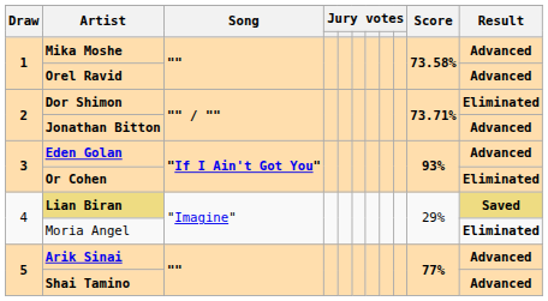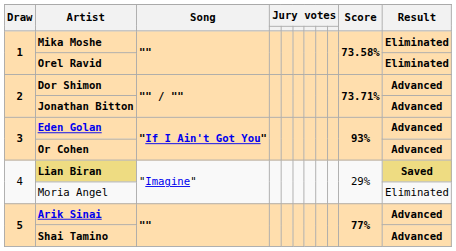 <table class="sortable wikitable" style="margin: 1em auto 1em auto; text-align:center; font-size:90%; line-height:18px;">
 <tr>
 </tr>
 <tr>
 <th rowspan="2">Draw</th>
 <th rowspan="2">Artist</th>
 <th rowspan="2">Song</th>
 <th colspan="6" class="unsortable">Jury votes</th>
 <th rowspan="2">Score</th>
 <th rowspan="2">Result</th>
 </tr>
 <tr>
 <th class="unsortable"></th>
 <th class="unsortable"></th>
 <th class="unsortable"></th>
 <th class="unsortable"></th>
 <th class="unsortable"></th>
 <th class="unsortable"></th>
 </tr>
 <tr style="font-weight:bold; background:navajowhite;">
 <td rowspan="2">1</td>
 <td align="left">Mika Moshe</td>
 <td align="left" rowspan="2">""</td>
 <td rowspan="2"></td>
 <td rowspan="2"></td>
 <td rowspan="2"></td>
 <td rowspan="2"></td>
 <td rowspan="2"></td>
 <td rowspan="2"></td>
 <td rowspan="2">73.58%</td>
-<td>Advanced</td>
+<td>Eliminated</td>
 </tr>
 <tr style="font-weight:bold; background:navajowhite;">
 <td align="left">Orel Ravid</td>
-<td>Advanced</td>
+<td>Eliminated</td>
 </tr>
 <tr style="font-weight:bold; background:navajowhite;">
 <td rowspan="2">2</td>
 <td align="left">Dor Shimon</td>
 <td align="left" rowspan="2">"" / ""</td>
 <td rowspan="2"></td>
 <td rowspan="2"></td>
 <td rowspan="2"></td>
 <td rowspan="2"></td>
 <td rowspan="2"></td>
 <td rowspan="2"></td>
 <td rowspan="2">73.71%</td>
-<td>Eliminated</td>
+<td>Advanced</td>
 </tr>
 <tr style="font-weight:bold; background:navajowhite;">
 <td align="left">Jonathan Bitton</td>
 <td>Advanced</td>
 </tr>
 <tr style="font-weight:bold; background:navajowhite;">
 <td rowspan="2">3</td>
 <td align="left"><a href='#'>Eden Golan</a></td>
 <td align="left" rowspan="2">"<a href='#'>If I Ain't Got You</a>"</td>
 <td rowspan="2"></td>
 <td rowspan="2"></td>
 <td rowspan="2"></td>
 <td rowspan="2"></td>
 <td rowspan="2"></td>
 <td rowspan="2"></td>
 <td rowspan="2">93%</td>
 <td>Advanced</td>
 </tr>
 <tr style="font-weight:bold; background:navajowhite;">
 <td align="left">Or Cohen</td>
-<td>Eliminated</td>
+<td>Advanced</td>
 </tr>
 <tr>
 <td rowspan="2">4</td>
 <td align="left" style="font-weight:bold; background:#eedc82;">Lian Biran</td>
 <td align="left" rowspan="2">"<a href='#'>Imagine</a>"</td>
 <td rowspan="2"></td>
 <td rowspan="2"></td>
 <td rowspan="2"></td>
 <td rowspan="2"></td>
 <td rowspan="2"></td>
 <td rowspan="2"></td>
 <td rowspan="2">29%</td>
 <td style="font-weight:bold; background:#eedc82;">Saved</td>
 </tr>
 <tr>
 <td align="left">Moria Angel</td>
-<td><strong>Eliminated</strong></td>
+<td>Eliminated</td>
 </tr>
 <tr style="font-weight:bold; background:navajowhite;">
 <td rowspan="2">5</td>
 <td align="left"><a href='#'>Arik Sinai</a></td>
 <td align="left" rowspan="2">""</td>
 <td rowspan="2"></td>
 <td rowspan="2"></td>
 <td rowspan="2"></td>
 <td rowspan="2"></td>
 <td rowspan="2"></td>
 <td rowspan="2"></td>
 <td rowspan="2">77%</td>
 <td>Advanced</td>
 </tr>
 <tr style="font-weight:bold; background:navajowhite;">
 <td align="left">Shai Tamino</td>
 <td>Advanced</td>
 </tr>
 </table>
